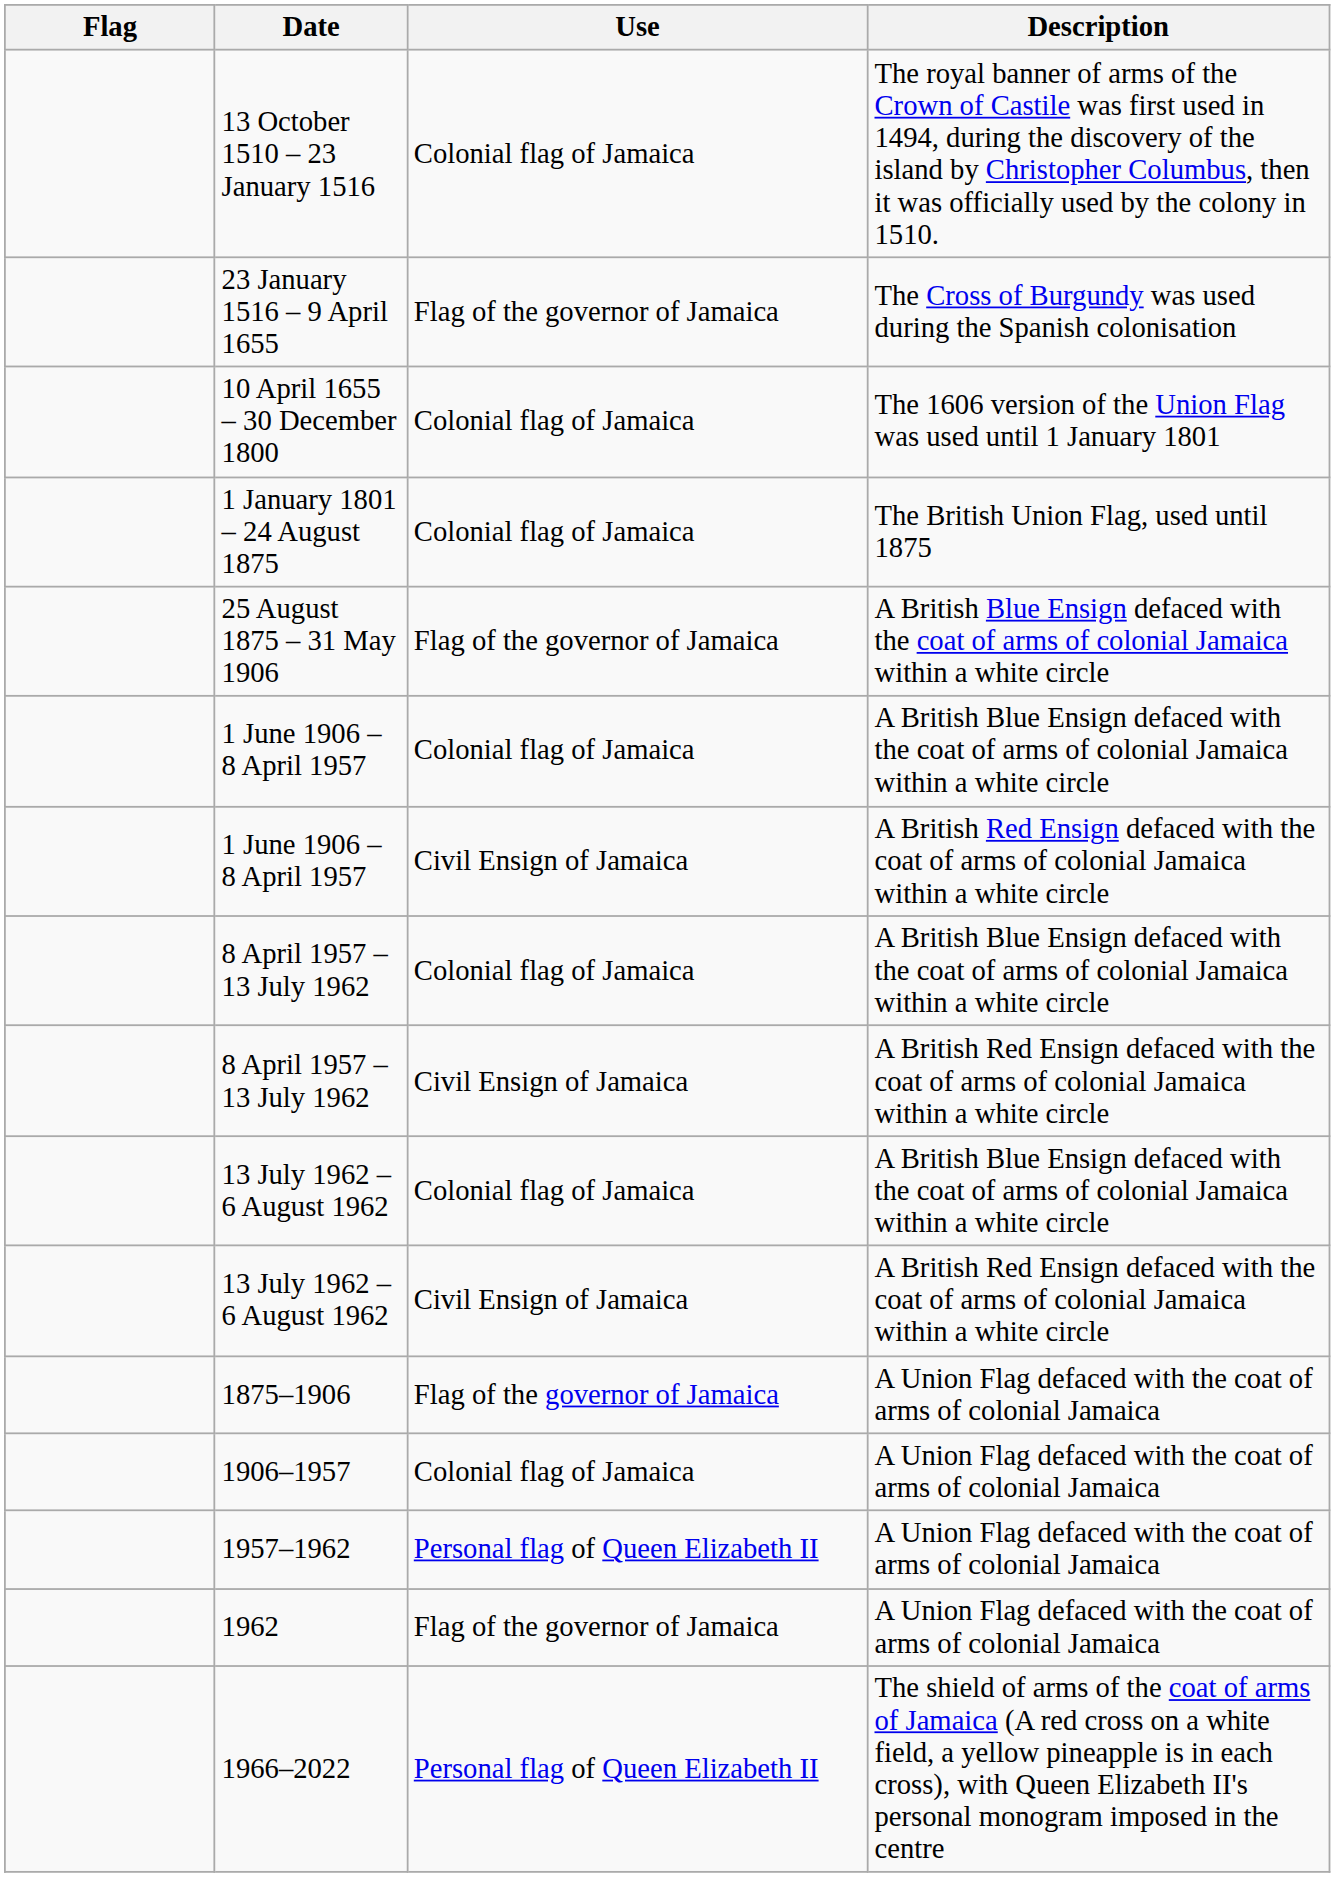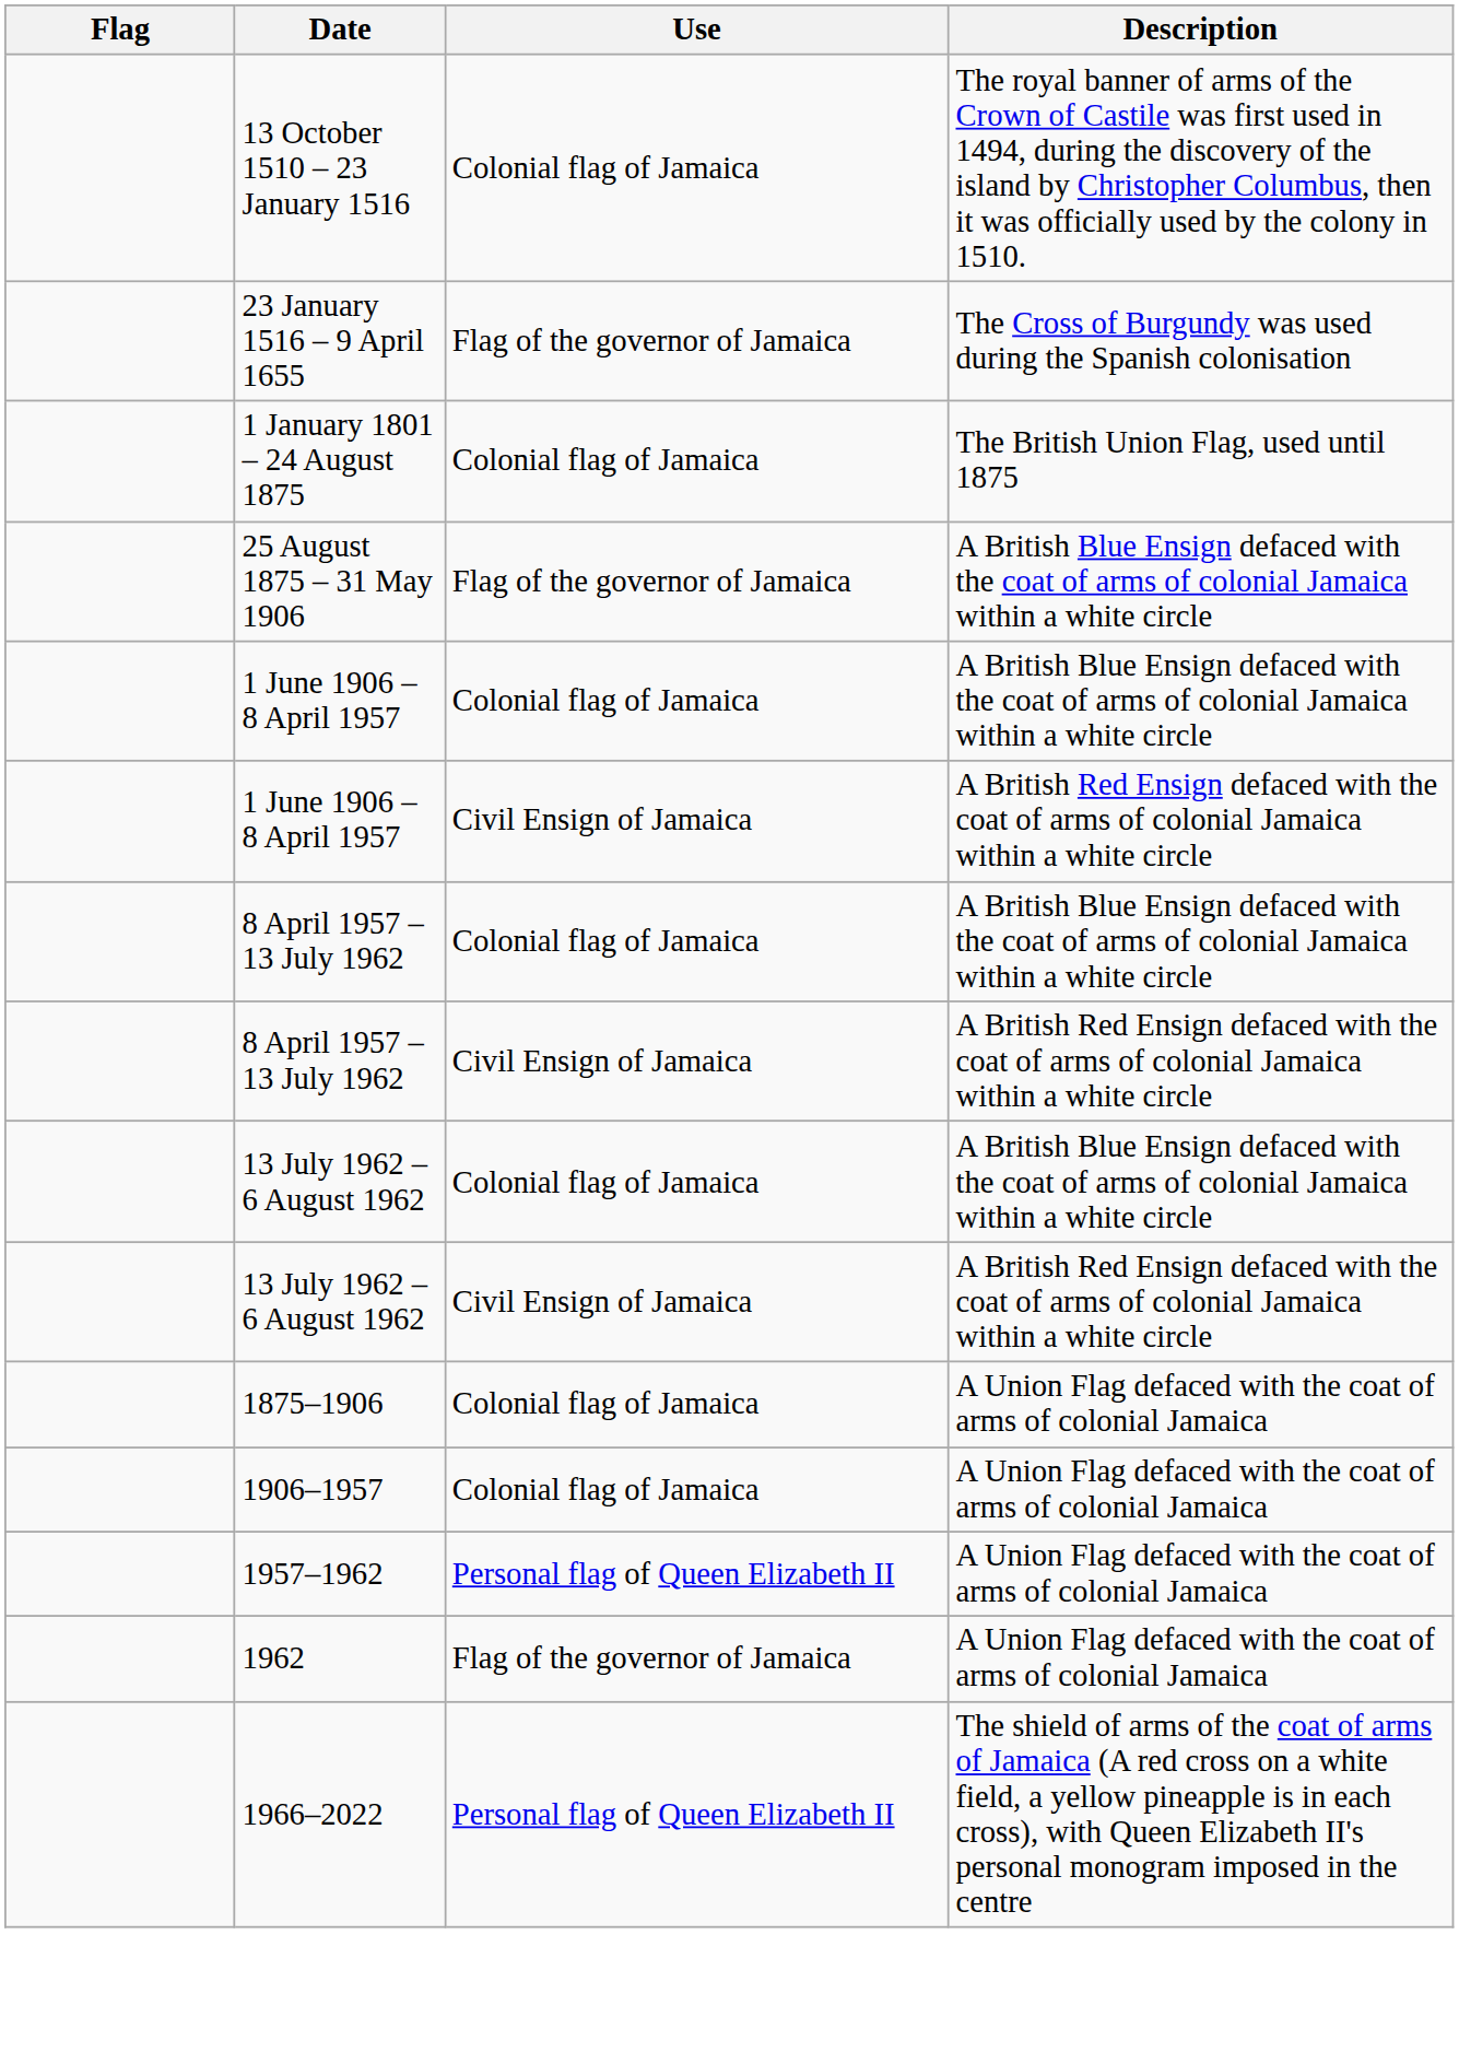 <table class="wikitable">
 <tr>
 <th width="110">Flag</th>
 <th width="100">Date</th>
 <th width="250">Use</th>
 <th width="250">Description</th>
 </tr>
 <tr>
 <td></td>
 <td>13 October 1510 – 23 January 1516</td>
 <td>Colonial flag of Jamaica</td>
 <td>The royal banner of arms of the <a href='#'>Crown of Castile</a> was first used in 1494, during the discovery of the island by <a href='#'>Christopher Columbus</a>, then it was officially used by the colony in 1510.</td>
 </tr>
 <tr>
 <td></td>
 <td>23 January 1516 – 9 April 1655</td>
 <td>Flag of the governor of Jamaica</td>
 <td>The <a href='#'>Cross of Burgundy</a> was used during the Spanish colonisation</td>
-</tr>
-<tr>
-<td></td>
-<td>10 April 1655 – 30 December 1800</td>
-<td>Colonial flag of Jamaica</td>
-<td>The 1606 version of the <a href='#'>Union Flag</a> was used until 1 January 1801</td>
 </tr>
 <tr>
 <td></td>
 <td>1 January 1801 – 24 August 1875</td>
 <td>Colonial flag of Jamaica</td>
 <td>The British Union Flag, used until 1875</td>
 </tr>
 <tr>
 <td></td>
 <td>25 August 1875 – 31 May 1906</td>
 <td>Flag of the governor of Jamaica</td>
 <td>A British <a href='#'>Blue Ensign</a> defaced with the <a href='#'>coat of arms of colonial Jamaica</a> within a white circle</td>
 </tr>
 <tr>
 <td></td>
 <td>1 June 1906 – 8 April 1957</td>
 <td>Colonial flag of Jamaica</td>
 <td>A British Blue Ensign defaced with the coat of arms of colonial Jamaica within a white circle</td>
 </tr>
 <tr>
 <td></td>
 <td>1 June 1906 – 8 April 1957</td>
 <td>Civil Ensign of Jamaica</td>
 <td>A British <a href='#'>Red Ensign</a> defaced with the coat of arms of colonial Jamaica within a white circle</td>
 </tr>
 <tr>
 <td></td>
 <td>8 April 1957 – 13 July 1962</td>
 <td>Colonial flag of Jamaica</td>
 <td>A British Blue Ensign defaced with the coat of arms of colonial Jamaica within a white circle</td>
 </tr>
 <tr>
 <td></td>
 <td>8 April 1957 – 13 July 1962</td>
 <td>Civil Ensign of Jamaica</td>
 <td>A British Red Ensign defaced with the coat of arms of colonial Jamaica within a white circle</td>
 </tr>
 <tr>
 <td></td>
 <td>13 July 1962 – 6 August 1962</td>
 <td>Colonial flag of Jamaica</td>
 <td>A British Blue Ensign defaced with the coat of arms of colonial Jamaica within a white circle</td>
 </tr>
 <tr>
 <td></td>
 <td>13 July 1962 – 6 August 1962</td>
 <td>Civil Ensign of Jamaica</td>
 <td>A British Red Ensign defaced with the coat of arms of colonial Jamaica within a white circle</td>
 </tr>
 <tr>
 <td></td>
 <td>1875–1906</td>
-<td>Flag of the <a href='#'>governor of Jamaica</a></td>
+<td>Colonial flag of Jamaica</td>
 <td>A Union Flag defaced with the coat of arms of colonial Jamaica</td>
 </tr>
 <tr>
 <td></td>
 <td>1906–1957</td>
 <td>Colonial flag of Jamaica</td>
 <td>A Union Flag defaced with the coat of arms of colonial Jamaica</td>
 </tr>
 <tr>
 <td></td>
 <td>1957–1962</td>
 <td><a href='#'>Personal flag</a> of <a href='#'>Queen Elizabeth II</a></td>
 <td>A Union Flag defaced with the coat of arms of colonial Jamaica</td>
 </tr>
 <tr>
 <td></td>
 <td>1962</td>
 <td>Flag of the governor of Jamaica</td>
 <td>A Union Flag defaced with the coat of arms of colonial Jamaica</td>
 </tr>
 <tr>
 <td></td>
 <td>1966–2022</td>
 <td><a href='#'>Personal flag</a> of <a href='#'>Queen Elizabeth II</a></td>
 <td>The shield of arms of the <a href='#'>coat of arms of Jamaica</a> (A red cross on a white field, a yellow pineapple is in each cross), with Queen Elizabeth II's personal monogram imposed in the centre</td>
 </tr>
 </table>
